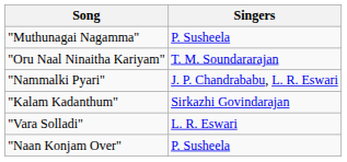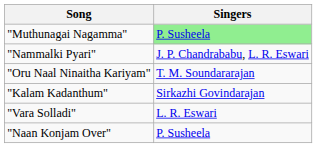 <table class="wikitable" style="font-size:95%;">
 <tr>
 <th>Song</th>
 <th>Singers</th>
 </tr>
 <tr>
 <td>"Muthunagai Nagamma"</td>
-<td><a href='#'>P. Susheela</a></td>
+<td style="background: lightgreen;"><a href='#'>P. Susheela</a></td>
+</tr>
+<tr>
+<td>"Nammalki Pyari"</td>
+<td><a href='#'>J. P. Chandrababu</a>, <a href='#'>L. R. Eswari</a></td>
 </tr>
 <tr>
 <td>"Oru Naal Ninaitha Kariyam"</td>
 <td><a href='#'>T. M. Soundararajan</a></td>
-</tr>
-<tr>
-<td>"Nammalki Pyari"</td>
-<td><a href='#'>J. P. Chandrababu</a>, <a href='#'>L. R. Eswari</a></td>
 </tr>
 <tr>
 <td>"Kalam Kadanthum"</td>
 <td><a href='#'>Sirkazhi Govindarajan</a></td>
 </tr>
 <tr>
 <td>"Vara Solladi"</td>
 <td><a href='#'>L. R. Eswari</a></td>
 </tr>
 <tr>
 <td>"Naan Konjam Over"</td>
 <td><a href='#'>P. Susheela</a></td>
 </tr>
 </table>
